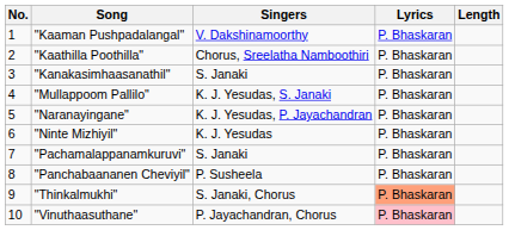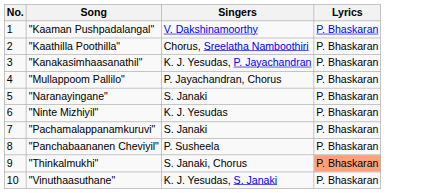 <table class="wikitable">
 <tr>
 <th scope="col">No.</th>
 <th scope="col">Song</th>
 <th scope="col">Singers</th>
 <th scope="col">Lyrics</th>
-<th scope="col">Length</th>
 </tr>
 <tr>
 <td>1</td>
 <td>"Kaaman Pushpadalangal"</td>
 <td><a href='#'>V. Dakshinamoorthy</a></td>
 <td><a href='#'>P. Bhaskaran</a></td>
-<td></td>
 </tr>
 <tr>
 <td>2</td>
 <td>"Kaathilla Poothilla"</td>
 <td>Chorus, <a href='#'>Sreelatha Namboothiri</a></td>
 <td>P. Bhaskaran</td>
-<td></td>
 </tr>
 <tr>
 <td>3</td>
 <td>"Kanakasimhaasanathil"</td>
-<td>S. Janaki</td>
+<td>K. J. Yesudas, <a href='#'>P. Jayachandran</a></td>
 <td>P. Bhaskaran</td>
-<td></td>
 </tr>
 <tr>
 <td>4</td>
 <td>"Mullappoom Pallilo"</td>
-<td>K. J. Yesudas, <a href='#'>S. Janaki</a></td>
+<td>P. Jayachandran, Chorus</td>
 <td>P. Bhaskaran</td>
-<td></td>
 </tr>
 <tr>
 <td>5</td>
 <td>"Naranayingane"</td>
-<td>K. J. Yesudas, <a href='#'>P. Jayachandran</a></td>
+<td>S. Janaki</td>
 <td>P. Bhaskaran</td>
-<td></td>
 </tr>
 <tr>
 <td>6</td>
 <td>"Ninte Mizhiyil"</td>
 <td>K. J. Yesudas</td>
 <td>P. Bhaskaran</td>
-<td></td>
 </tr>
 <tr>
 <td>7</td>
 <td>"Pachamalappanamkuruvi"</td>
 <td>S. Janaki</td>
 <td>P. Bhaskaran</td>
-<td></td>
 </tr>
 <tr>
 <td>8</td>
 <td>"Panchabaananen Cheviyil"</td>
 <td>P. Susheela</td>
 <td>P. Bhaskaran</td>
-<td></td>
 </tr>
 <tr>
 <td>9</td>
 <td>"Thinkalmukhi"</td>
 <td>S. Janaki, Chorus</td>
 <td style="background: lightsalmon;">P. Bhaskaran</td>
-<td></td>
 </tr>
 <tr>
 <td>10</td>
 <td>"Vinuthaasuthane"</td>
-<td>P. Jayachandran, Chorus</td>
-<td style="background: pink;">P. Bhaskaran</td>
-<td></td>
+<td>K. J. Yesudas, <a href='#'>S. Janaki</a></td>
+<td>P. Bhaskaran</td>
 </tr>
 </table>
